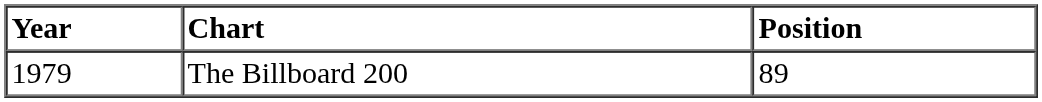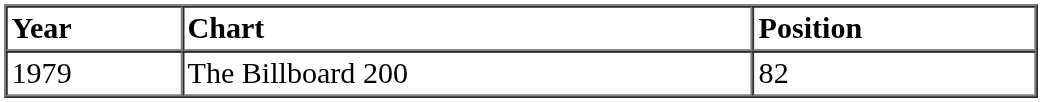 <table border="1" cellspacing="0" cellpadding="2" style="width:550px;">
 <tr>
 <th align="left">Year</th>
 <th align="left">Chart</th>
 <th align="left">Position</th>
 </tr>
 <tr>
 <td align="left">1979</td>
 <td align="left">The Billboard 200</td>
-<td align="left">89</td>
+<td align="left">82</td>
 </tr>
 </table>
